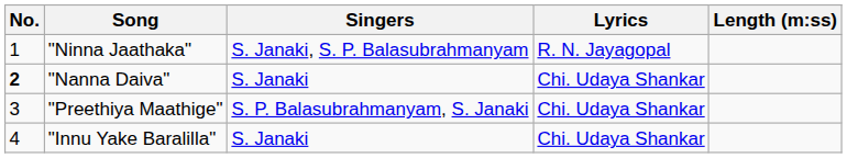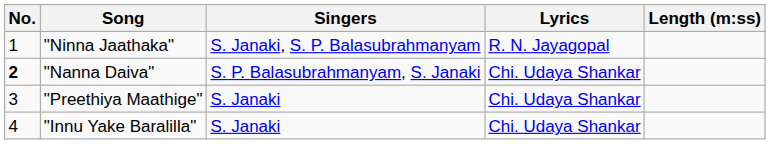 <table class="wikitable" style="font-size:95%;">
 <tr>
 <th>No.</th>
 <th>Song</th>
 <th>Singers</th>
 <th>Lyrics</th>
 <th>Length (m:ss)</th>
 </tr>
 <tr>
 <td>1</td>
 <td>"Ninna Jaathaka"</td>
 <td><a href='#'>S. Janaki</a>, <a href='#'>S. P. Balasubrahmanyam</a></td>
 <td><a href='#'>R. N. Jayagopal</a></td>
 <td></td>
 </tr>
 <tr>
 <td><strong>2</strong></td>
 <td>"Nanna Daiva"</td>
-<td><a href='#'>S. Janaki</a></td>
+<td><a href='#'>S. P. Balasubrahmanyam</a>, <a href='#'>S. Janaki</a></td>
 <td><a href='#'>Chi. Udaya Shankar</a></td>
 <td></td>
 </tr>
 <tr>
 <td>3</td>
 <td>"Preethiya Maathige"</td>
-<td><a href='#'>S. P. Balasubrahmanyam</a>, <a href='#'>S. Janaki</a></td>
+<td><a href='#'>S. Janaki</a></td>
 <td><a href='#'>Chi. Udaya Shankar</a></td>
 <td></td>
 </tr>
 <tr>
 <td>4</td>
 <td>"Innu Yake Baralilla"</td>
 <td><a href='#'>S. Janaki</a></td>
 <td><a href='#'>Chi. Udaya Shankar</a></td>
 <td></td>
 </tr>
 </table>
